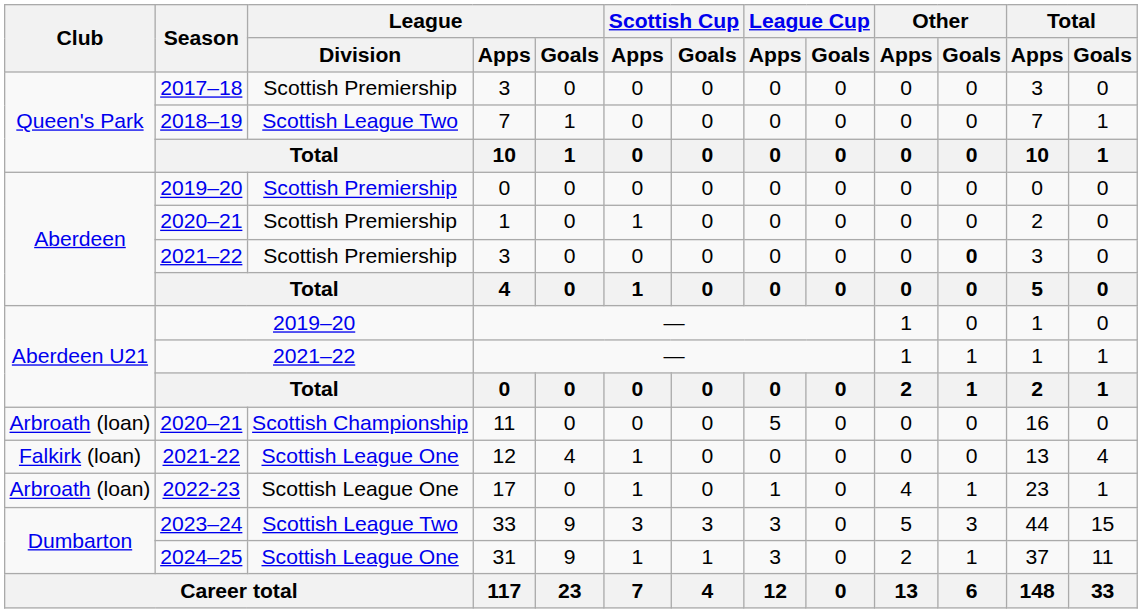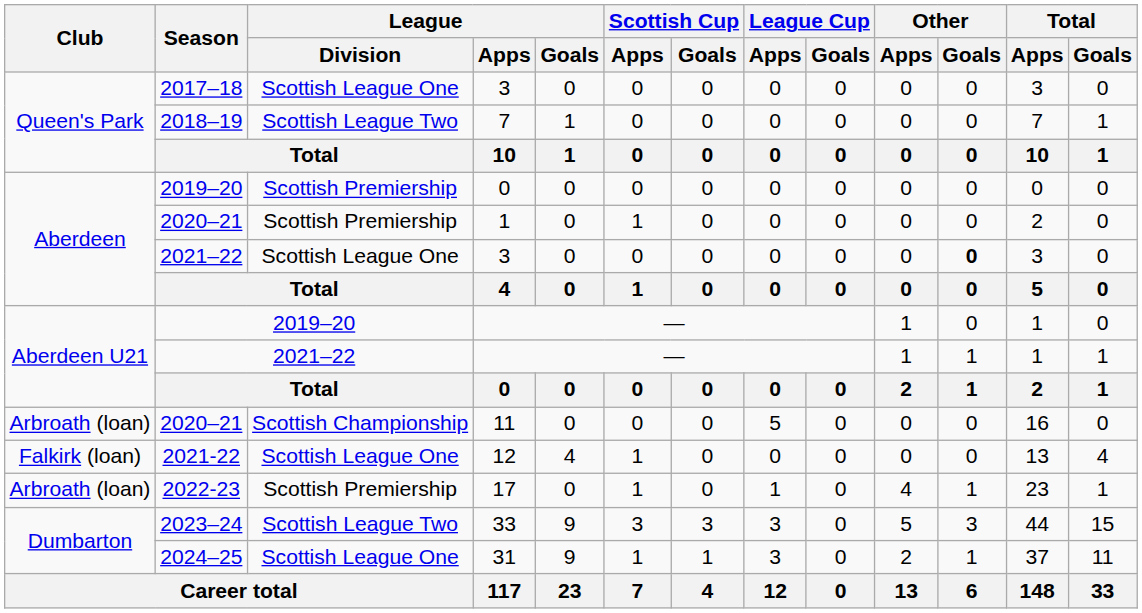 <table class="wikitable" style="text-align: center">
 <tr>
 <th rowspan="2">Club</th>
 <th rowspan="2">Season</th>
 <th colspan="3">League</th>
 <th colspan="2"><a href='#'>Scottish Cup</a></th>
 <th colspan="2"><a href='#'>League Cup</a></th>
 <th colspan="2">Other</th>
 <th colspan="2">Total</th>
 </tr>
 <tr>
 <th>Division</th>
 <th>Apps</th>
 <th>Goals</th>
 <th>Apps</th>
 <th>Goals</th>
 <th>Apps</th>
 <th>Goals</th>
 <th>Apps</th>
 <th>Goals</th>
 <th>Apps</th>
 <th>Goals</th>
 </tr>
 <tr>
 <td rowspan="3"><a href='#'>Queen's Park</a></td>
 <td><a href='#'>2017–18</a></td>
-<td>Scottish Premiership</td>
+<td><a href='#'>Scottish League One</a></td>
 <td>3</td>
 <td>0</td>
 <td>0</td>
 <td>0</td>
 <td>0</td>
 <td>0</td>
 <td>0</td>
 <td>0</td>
 <td>3</td>
 <td>0</td>
 </tr>
 <tr>
 <td><a href='#'>2018–19</a></td>
 <td><a href='#'>Scottish League Two</a></td>
 <td>7</td>
 <td>1</td>
 <td>0</td>
 <td>0</td>
 <td>0</td>
 <td>0</td>
 <td>0</td>
 <td>0</td>
 <td>7</td>
 <td>1</td>
 </tr>
 <tr>
 <th colspan="2">Total</th>
 <th>10</th>
 <th>1</th>
 <th>0</th>
 <th>0</th>
 <th>0</th>
 <th>0</th>
 <th>0</th>
 <th>0</th>
 <th>10</th>
 <th>1</th>
 </tr>
 <tr>
 <td rowspan="4"><a href='#'>Aberdeen</a></td>
 <td><a href='#'>2019–20</a></td>
 <td><a href='#'>Scottish Premiership</a></td>
 <td>0</td>
 <td>0</td>
 <td>0</td>
 <td>0</td>
 <td>0</td>
 <td>0</td>
 <td>0</td>
 <td>0</td>
 <td>0</td>
 <td>0</td>
 </tr>
 <tr>
 <td><a href='#'>2020–21</a></td>
 <td>Scottish Premiership</td>
 <td>1</td>
 <td>0</td>
 <td>1</td>
 <td>0</td>
 <td>0</td>
 <td>0</td>
 <td>0</td>
 <td>0</td>
 <td>2</td>
 <td>0</td>
 </tr>
 <tr>
 <td><a href='#'>2021–22</a></td>
-<td>Scottish Premiership</td>
+<td>Scottish League One</td>
 <td>3</td>
 <td>0</td>
 <td>0</td>
 <td>0</td>
 <td>0</td>
 <td>0</td>
 <td>0</td>
 <td><strong>0</strong></td>
 <td>3</td>
 <td>0</td>
 </tr>
 <tr>
 <th colspan="2">Total</th>
 <th>4</th>
 <th>0</th>
 <th>1</th>
 <th>0</th>
 <th>0</th>
 <th>0</th>
 <th>0</th>
 <th>0</th>
 <th>5</th>
 <th>0</th>
 </tr>
 <tr>
 <td rowspan=3><a href='#'>Aberdeen U21</a></td>
 <td colspan=2><a href='#'>2019–20</a></td>
 <td colspan=6>—</td>
 <td>1</td>
 <td>0</td>
 <td>1</td>
 <td>0</td>
 </tr>
 <tr>
 <td colspan=2><a href='#'>2021–22</a></td>
 <td colspan=6>—</td>
 <td>1</td>
 <td>1</td>
 <td>1</td>
 <td>1</td>
 </tr>
 <tr>
 <th colspan=2>Total</th>
 <th>0</th>
 <th>0</th>
 <th>0</th>
 <th>0</th>
 <th>0</th>
 <th>0</th>
 <th>2</th>
 <th>1</th>
 <th>2</th>
 <th>1</th>
 </tr>
 <tr>
 <td><a href='#'>Arbroath</a> (loan)</td>
 <td><a href='#'>2020–21</a></td>
 <td><a href='#'>Scottish Championship</a></td>
 <td>11</td>
 <td>0</td>
 <td>0</td>
 <td>0</td>
 <td>5</td>
 <td>0</td>
 <td>0</td>
 <td>0</td>
 <td>16</td>
 <td>0</td>
 </tr>
 <tr>
 <td><a href='#'>Falkirk</a> (loan)</td>
 <td><a href='#'>2021-22</a></td>
 <td><a href='#'>Scottish League One</a></td>
 <td>12</td>
 <td>4</td>
 <td>1</td>
 <td>0</td>
 <td>0</td>
 <td>0</td>
 <td>0</td>
 <td>0</td>
 <td>13</td>
 <td>4</td>
 </tr>
 <tr>
 <td><a href='#'>Arbroath</a> (loan)</td>
 <td><a href='#'>2022-23</a></td>
-<td>Scottish League One</td>
+<td>Scottish Premiership</td>
 <td>17</td>
 <td>0</td>
 <td>1</td>
 <td>0</td>
 <td>1</td>
 <td>0</td>
 <td>4</td>
 <td>1</td>
 <td>23</td>
 <td>1</td>
 </tr>
 <tr>
 <td rowspan="2"><a href='#'>Dumbarton</a></td>
 <td><a href='#'>2023–24</a></td>
 <td><a href='#'>Scottish League Two</a></td>
 <td>33</td>
 <td>9</td>
 <td>3</td>
 <td>3</td>
 <td>3</td>
 <td>0</td>
 <td>5</td>
 <td>3</td>
 <td>44</td>
 <td>15</td>
 </tr>
 <tr>
 <td><a href='#'>2024–25</a></td>
 <td><a href='#'>Scottish League One</a></td>
 <td>31</td>
 <td>9</td>
 <td>1</td>
 <td>1</td>
 <td>3</td>
 <td>0</td>
 <td>2</td>
 <td>1</td>
 <td>37</td>
 <td>11</td>
 </tr>
 <tr>
 <th colspan="3">Career total</th>
 <th>117</th>
 <th>23</th>
 <th>7</th>
 <th>4</th>
 <th>12</th>
 <th>0</th>
 <th>13</th>
 <th>6</th>
 <th>148</th>
 <th>33</th>
 </tr>
 </table>
